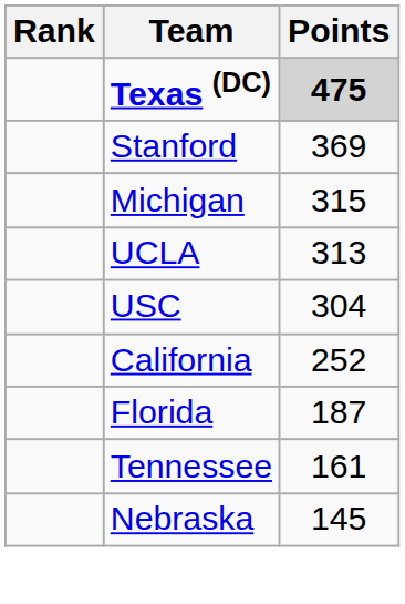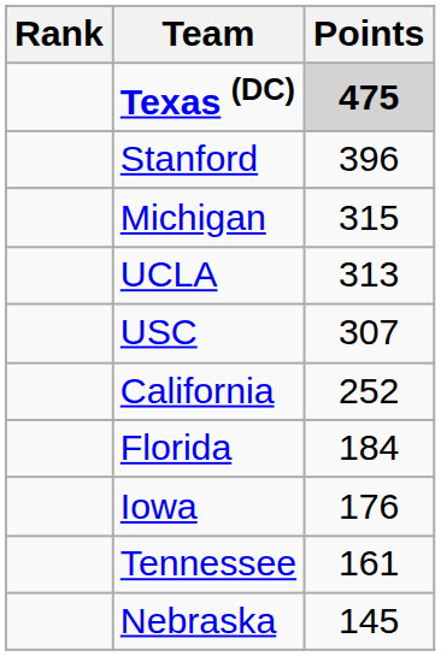 <table class="wikitable sortable" style="text-align:center">
 <tr>
 <th>Rank</th>
 <th>Team</th>
 <th>Points</th>
 </tr>
 <tr>
 <td></td>
 <td align=left><strong><a href='#'>Texas</a></strong> <sup><strong>(DC)</strong></sup></td>
 <td style="background: lightgrey;"><strong>475</strong></td>
 </tr>
 <tr>
 <td></td>
 <td align=left><a href='#'>Stanford</a></td>
-<td>369</td>
+<td>396</td>
 </tr>
 <tr>
 <td></td>
 <td align=left><a href='#'>Michigan</a></td>
 <td>315</td>
 </tr>
 <tr>
 <td></td>
 <td align=left><a href='#'>UCLA</a></td>
 <td>313</td>
 </tr>
 <tr>
 <td></td>
 <td align=left><a href='#'>USC</a></td>
-<td>304</td>
+<td>307</td>
 </tr>
 <tr>
 <td></td>
 <td align=left><a href='#'>California</a></td>
 <td>252</td>
 </tr>
 <tr>
 <td></td>
 <td align=left><a href='#'>Florida</a></td>
-<td>187</td>
+<td>184</td>
+</tr>
+<tr>
+<td></td>
+<td align=left><a href='#'>Iowa</a></td>
+<td>176</td>
 </tr>
 <tr>
 <td></td>
 <td align=left><a href='#'>Tennessee</a></td>
 <td>161</td>
 </tr>
 <tr>
 <td></td>
 <td align=left><a href='#'>Nebraska</a></td>
 <td>145</td>
 </tr>
 </table>
